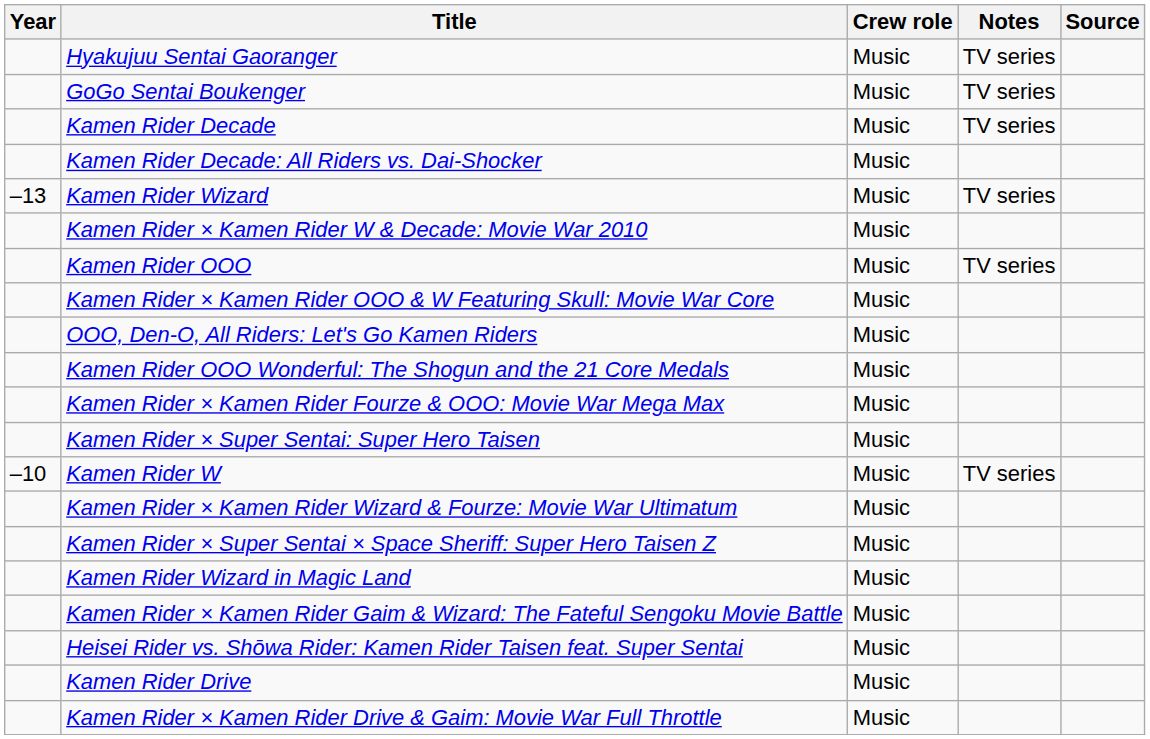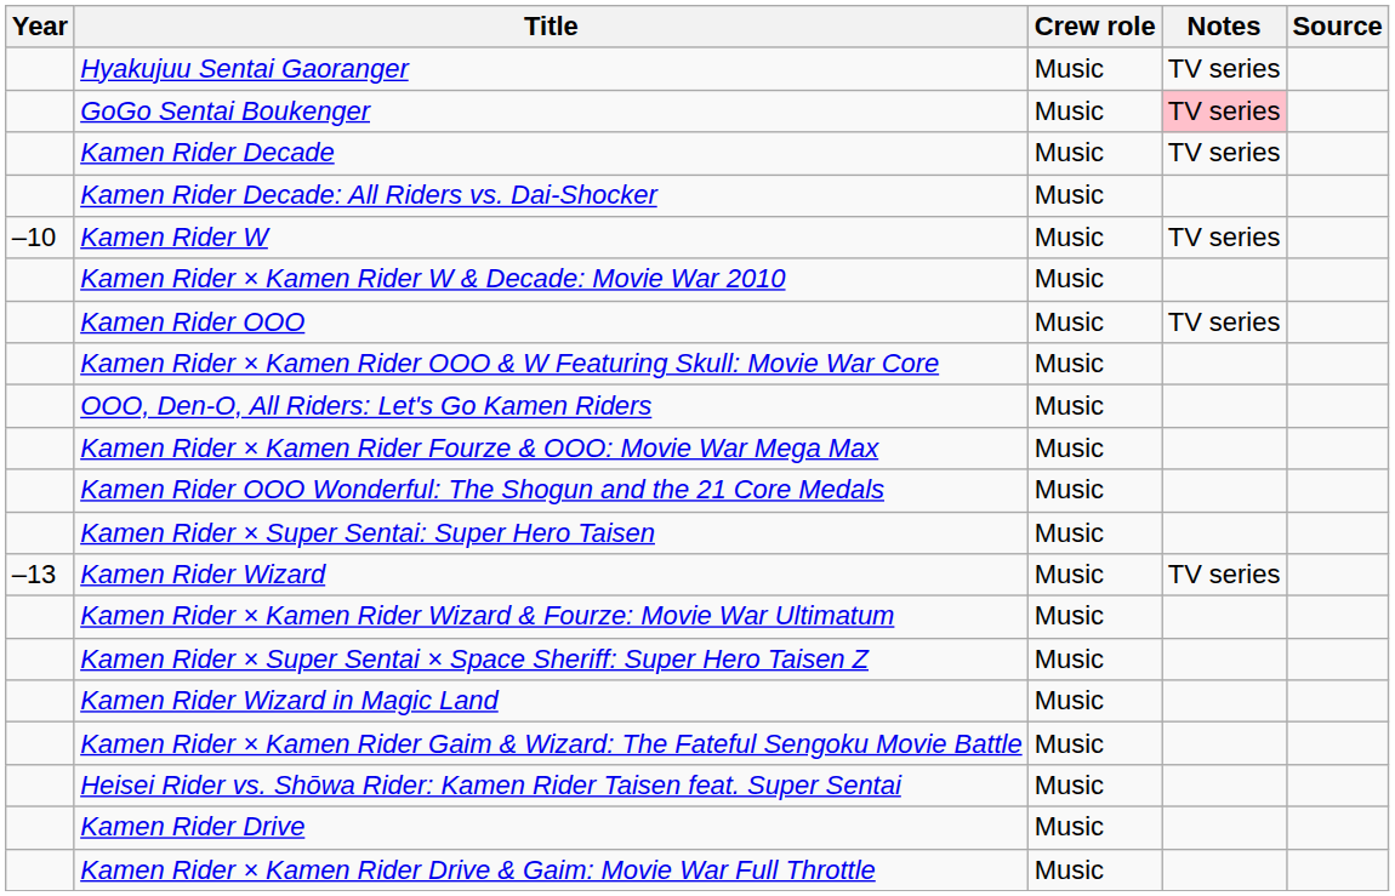 <table class="wikitable sortable plainrowheaders">
 <tr>
 <th>Year</th>
 <th>Title</th>
 <th>Crew role</th>
 <th class="unsortable">Notes</th>
 <th class="unsortable">Source</th>
 </tr>
 <tr>
 <td></td>
 <td><em><a href='#'>Hyakujuu Sentai Gaoranger</a></em></td>
 <td>Music</td>
 <td>TV series</td>
 <td></td>
 </tr>
 <tr>
 <td></td>
 <td><em><a href='#'>GoGo Sentai Boukenger</a></em></td>
 <td>Music</td>
-<td>TV series</td>
+<td style="background: pink;">TV series</td>
 <td></td>
 </tr>
 <tr>
 <td></td>
 <td><em><a href='#'>Kamen Rider Decade</a></em></td>
 <td>Music</td>
 <td>TV series</td>
 <td></td>
 </tr>
 <tr>
 <td></td>
 <td><em><a href='#'>Kamen Rider Decade: All Riders vs. Dai-Shocker</a></em></td>
 <td>Music</td>
 <td></td>
 <td></td>
 </tr>
 <tr>
-<td>–13</td>
-<td><em><a href='#'>Kamen Rider Wizard</a></em></td>
+<td>–10</td>
+<td><em><a href='#'>Kamen Rider W</a></em></td>
 <td>Music</td>
 <td>TV series</td>
 <td></td>
 </tr>
 <tr>
 <td></td>
 <td><em><a href='#'>Kamen Rider × Kamen Rider W & Decade: Movie War 2010</a></em></td>
 <td>Music</td>
 <td></td>
 <td></td>
 </tr>
 <tr>
 <td></td>
 <td><em><a href='#'>Kamen Rider OOO</a></em></td>
 <td>Music</td>
 <td>TV series</td>
 <td></td>
 </tr>
 <tr>
 <td></td>
 <td><em><a href='#'>Kamen Rider × Kamen Rider OOO & W Featuring Skull: Movie War Core</a></em></td>
 <td>Music</td>
 <td></td>
 <td></td>
 </tr>
 <tr>
 <td></td>
 <td><em><a href='#'>OOO, Den-O, All Riders: Let's Go Kamen Riders</a></em></td>
 <td>Music</td>
 <td></td>
 <td></td>
 </tr>
 <tr>
 <td></td>
-<td><em><a href='#'>Kamen Rider OOO Wonderful: The Shogun and the 21 Core Medals</a></em></td>
+<td><em><a href='#'>Kamen Rider × Kamen Rider Fourze & OOO: Movie War Mega Max</a></em></td>
 <td>Music</td>
 <td></td>
 <td></td>
 </tr>
 <tr>
 <td></td>
-<td><em><a href='#'>Kamen Rider × Kamen Rider Fourze & OOO: Movie War Mega Max</a></em></td>
+<td><em><a href='#'>Kamen Rider OOO Wonderful: The Shogun and the 21 Core Medals</a></em></td>
 <td>Music</td>
 <td></td>
 <td></td>
 </tr>
 <tr>
 <td></td>
 <td><em><a href='#'>Kamen Rider × Super Sentai: Super Hero Taisen</a></em></td>
 <td>Music</td>
 <td></td>
 <td></td>
 </tr>
 <tr>
-<td>–10</td>
-<td><em><a href='#'>Kamen Rider W</a></em></td>
+<td>–13</td>
+<td><em><a href='#'>Kamen Rider Wizard</a></em></td>
 <td>Music</td>
 <td>TV series</td>
 <td></td>
 </tr>
 <tr>
 <td></td>
 <td><em><a href='#'>Kamen Rider × Kamen Rider Wizard & Fourze: Movie War Ultimatum</a></em></td>
 <td>Music</td>
 <td></td>
 <td></td>
 </tr>
 <tr>
 <td></td>
 <td><em><a href='#'>Kamen Rider × Super Sentai × Space Sheriff: Super Hero Taisen Z</a></em></td>
 <td>Music</td>
 <td></td>
 <td></td>
 </tr>
 <tr>
 <td></td>
 <td><em><a href='#'>Kamen Rider Wizard in Magic Land</a></em></td>
 <td>Music</td>
 <td></td>
 <td></td>
 </tr>
 <tr>
 <td></td>
 <td><em><a href='#'>Kamen Rider × Kamen Rider Gaim & Wizard: The Fateful Sengoku Movie Battle</a></em></td>
 <td>Music</td>
 <td></td>
 <td></td>
 </tr>
 <tr>
 <td></td>
 <td><em><a href='#'>Heisei Rider vs. Shōwa Rider: Kamen Rider Taisen feat. Super Sentai </a></em></td>
 <td>Music</td>
 <td></td>
 <td></td>
 </tr>
 <tr>
 <td></td>
 <td><em><a href='#'>Kamen Rider Drive</a></em></td>
 <td>Music</td>
 <td></td>
 <td></td>
 </tr>
 <tr>
 <td></td>
 <td><em><a href='#'>Kamen Rider × Kamen Rider Drive & Gaim: Movie War Full Throttle</a></em></td>
 <td>Music</td>
 <td></td>
 <td></td>
 </tr>
 <tr>
 </tr>
 </table>
